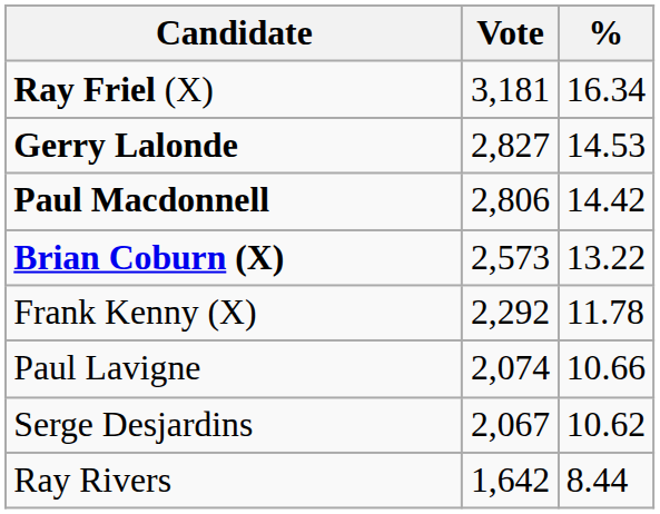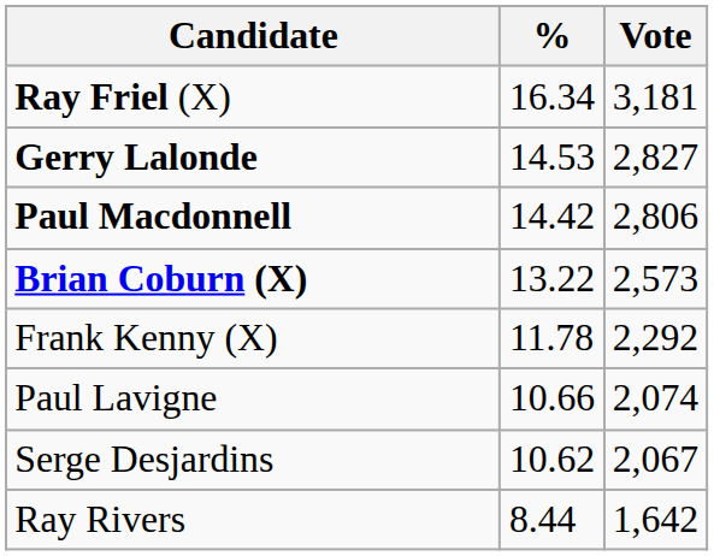 <table class="wikitable">
 <tr>
 <th bgcolor="#DDDDFF" width="200px">Candidate</th>
+<th bgcolor="#DDDDFF">%</th>
 <th bgcolor="#DDDDFF">Vote</th>
-<th bgcolor="#DDDDFF">%</th>
 </tr>
 <tr>
 <td><strong>Ray Friel</strong> (X)</td>
+<td>16.34</td>
 <td>3,181</td>
-<td>16.34</td>
 </tr>
 <tr>
 <td><strong>Gerry Lalonde</strong></td>
+<td>14.53</td>
 <td>2,827</td>
-<td>14.53</td>
 </tr>
 <tr>
 <td><strong>Paul Macdonnell</strong></td>
+<td>14.42</td>
 <td>2,806</td>
-<td>14.42</td>
 </tr>
 <tr>
 <td><strong><a href='#'>Brian Coburn</a> (X)</strong></td>
+<td>13.22</td>
 <td>2,573</td>
-<td>13.22</td>
 </tr>
 <tr>
 <td>Frank Kenny (X)</td>
+<td>11.78</td>
 <td>2,292</td>
-<td>11.78</td>
 </tr>
 <tr>
 <td>Paul Lavigne</td>
+<td>10.66</td>
 <td>2,074</td>
-<td>10.66</td>
 </tr>
 <tr>
 <td>Serge Desjardins</td>
+<td>10.62</td>
 <td>2,067</td>
-<td>10.62</td>
 </tr>
 <tr>
 <td>Ray Rivers</td>
+<td>8.44</td>
 <td>1,642</td>
-<td>8.44</td>
 </tr>
 </table>
